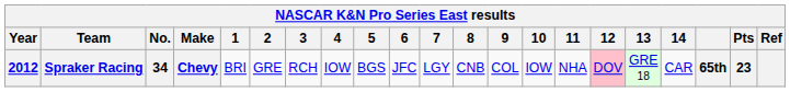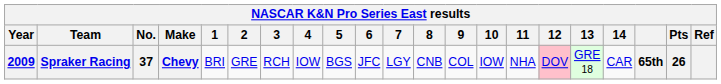 <table class="wikitable" style="text-align:center; font-size:75%">
 <tr>
 <th colspan=45><a href='#'>NASCAR K&N Pro Series East</a> results</th>
 </tr>
 <tr>
 <th>Year</th>
 <th>Team</th>
 <th>No.</th>
 <th>Make</th>
 <th>1</th>
 <th>2</th>
 <th>3</th>
 <th>4</th>
 <th>5</th>
 <th>6</th>
 <th>7</th>
 <th>8</th>
 <th>9</th>
 <th>10</th>
 <th>11</th>
 <th>12</th>
 <th>13</th>
 <th>14</th>
 <th></th>
 <th>Pts</th>
 <th>Ref</th>
 </tr>
 <tr>
-<th><a href='#'>2012</a></th>
+<th><a href='#'>2009</a></th>
 <th><a href='#'>Spraker Racing</a></th>
-<th>34</th>
+<th>37</th>
 <th><a href='#'>Chevy</a></th>
 <td><a href='#'>BRI</a></td>
 <td><a href='#'>GRE</a></td>
 <td><a href='#'>RCH</a></td>
 <td><a href='#'>IOW</a></td>
 <td><a href='#'>BGS</a></td>
 <td><a href='#'>JFC</a></td>
 <td><a href='#'>LGY</a></td>
 <td><a href='#'>CNB</a></td>
 <td><a href='#'>COL</a></td>
 <td><a href='#'>IOW</a></td>
 <td><a href='#'>NHA</a></td>
 <td style="background: pink;"><a href='#'>DOV</a></td>
 <td style="background:#DFFFDF;"><a href='#'>GRE</a><br><small>18</small></td>
 <td><a href='#'>CAR</a></td>
 <th>65th</th>
-<th>23</th>
+<th>26</th>
 <th></th>
 </tr>
 </table>
